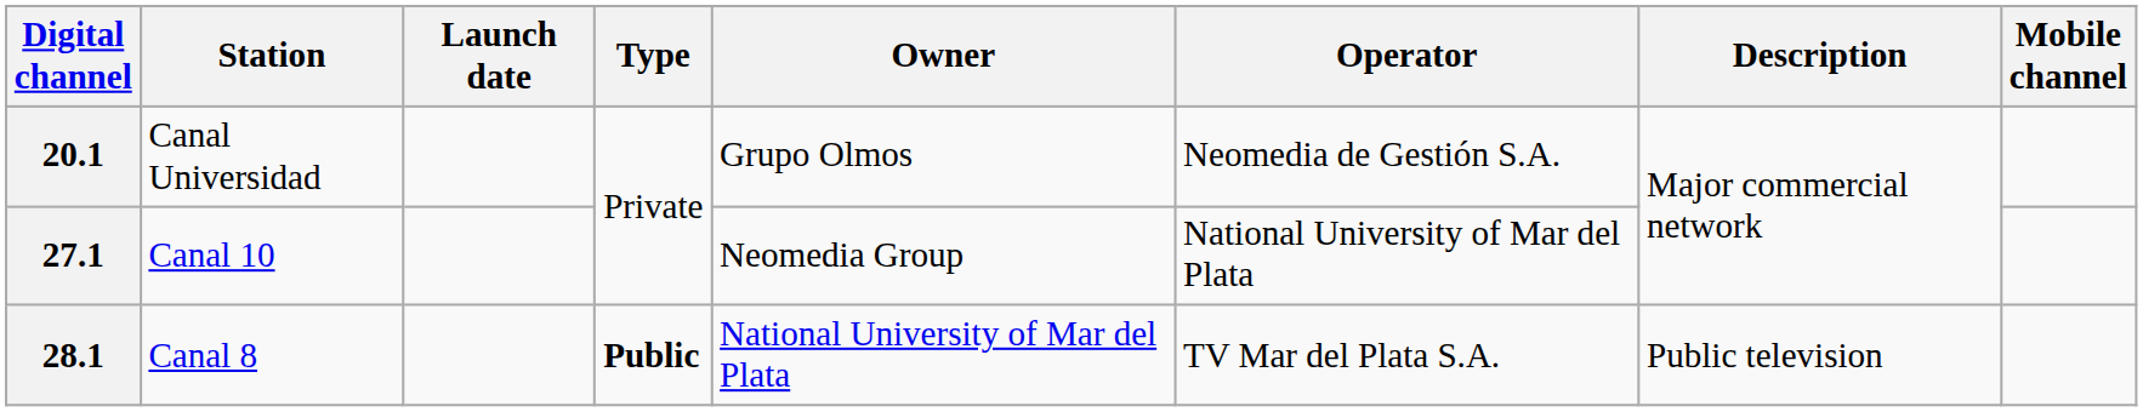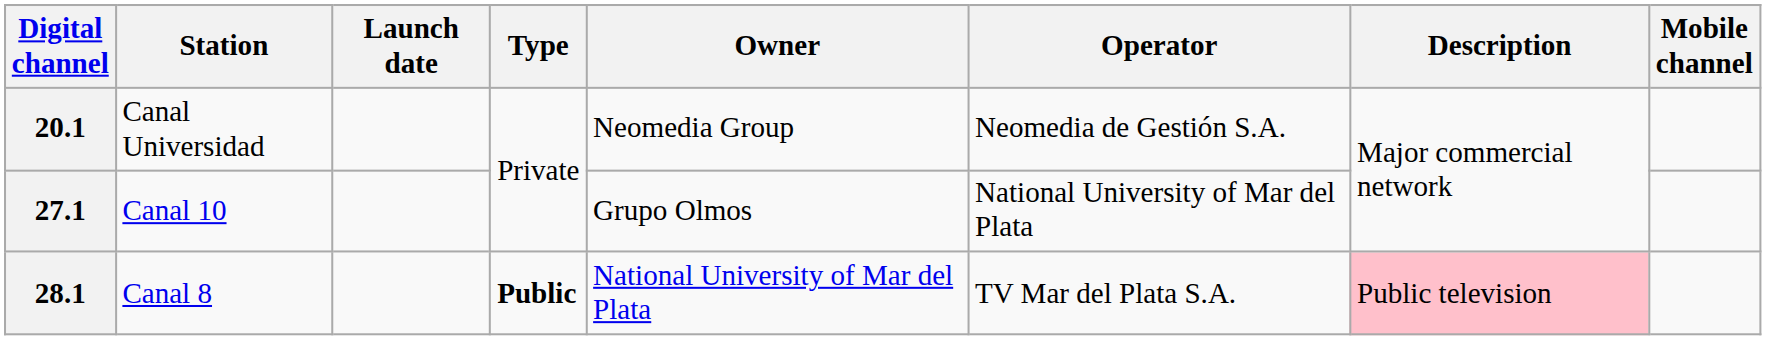 <table class="wikitable sortable" style="font-size: 90%;">
 <tr>
 <th><a href='#'>Digital<br>channel</a></th>
 <th>Station</th>
 <th>Launch date</th>
 <th>Type</th>
 <th>Owner</th>
 <th>Operator</th>
 <th>Description</th>
 <th>Mobile<br>channel</th>
 </tr>
 <tr>
 <th>20.1</th>
 <td>Canal Universidad</td>
 <td></td>
 <td rowspan="2">Private</td>
-<td>Grupo Olmos</td>
+<td>Neomedia Group</td>
 <td>Neomedia de Gestión S.A.</td>
 <td rowspan="2">Major commercial network</td>
 <td></td>
 </tr>
 <tr>
 <th>27.1</th>
 <td><a href='#'>Canal 10</a></td>
 <td></td>
-<td>Neomedia Group</td>
+<td>Grupo Olmos</td>
 <td>National University of Mar del Plata</td>
 <td></td>
 </tr>
 <tr>
 <th>28.1</th>
 <td><a href='#'>Canal 8</a></td>
 <td></td>
 <td><strong>Public</strong></td>
 <td><a href='#'>National University of Mar del Plata</a></td>
 <td>TV Mar del Plata S.A.</td>
-<td>Public television</td>
+<td style="background: pink;">Public television</td>
 <td></td>
 </tr>
 </table>
